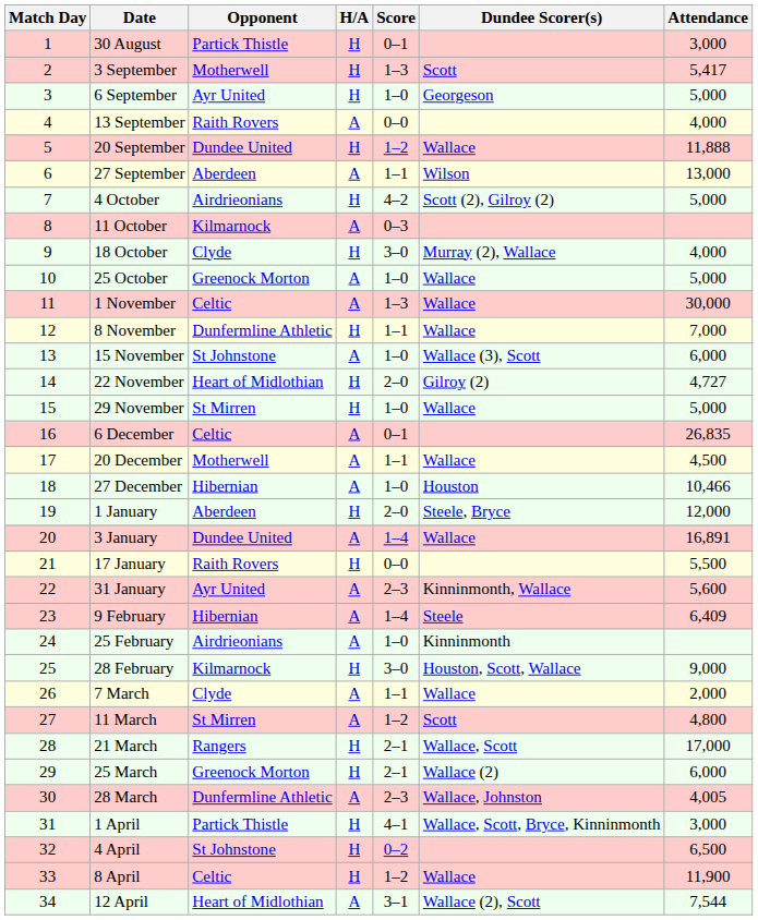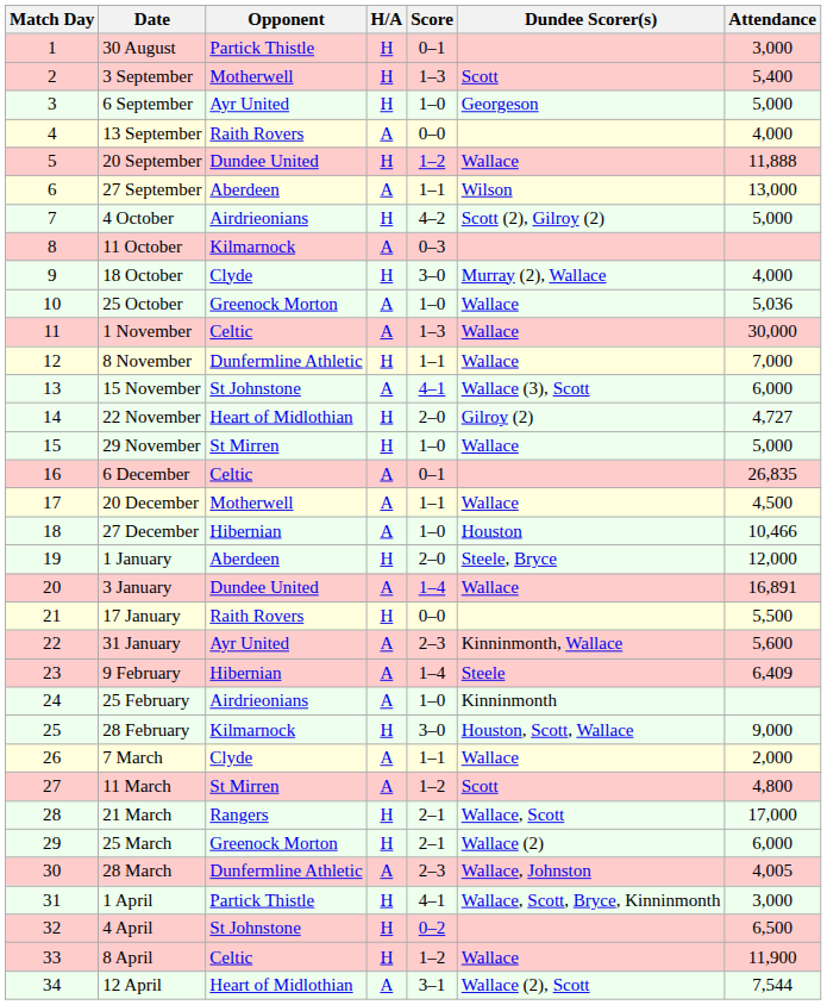 <table class="wikitable" style="text-align:center">
 <tr>
 <th>Match Day</th>
 <th>Date</th>
 <th>Opponent</th>
 <th>H/A</th>
 <th>Score</th>
 <th>Dundee Scorer(s)</th>
 <th>Attendance</th>
 </tr>
 <tr bgcolor="#FFCCCC">
 <td>1</td>
 <td align="left">30 August</td>
 <td align="left"><a href='#'>Partick Thistle</a></td>
 <td><a href='#'>H</a></td>
 <td>0–1</td>
 <td align="left"></td>
 <td>3,000</td>
 </tr>
 <tr bgcolor="#FFCCCC">
 <td>2</td>
 <td align="left">3 September</td>
 <td align="left"><a href='#'>Motherwell</a></td>
 <td><a href='#'>H</a></td>
 <td>1–3</td>
 <td align="left"><a href='#'>Scott</a></td>
-<td>5,417</td>
+<td>5,400</td>
 </tr>
 <tr bgcolor="#EEFFEE">
 <td>3</td>
 <td align="left">6 September</td>
 <td align="left"><a href='#'>Ayr United</a></td>
 <td><a href='#'>H</a></td>
 <td>1–0</td>
 <td align="left"><a href='#'>Georgeson</a></td>
 <td>5,000</td>
 </tr>
 <tr bgcolor="#FFFFDD">
 <td>4</td>
 <td align="left">13 September</td>
 <td align="left"><a href='#'>Raith Rovers</a></td>
 <td><a href='#'>A</a></td>
 <td>0–0</td>
 <td align="left"></td>
 <td>4,000</td>
 </tr>
 <tr bgcolor="#FFCCCC">
 <td>5</td>
 <td align="left">20 September</td>
 <td align="left"><a href='#'>Dundee United</a></td>
 <td><a href='#'>H</a></td>
 <td><a href='#'>1–2</a></td>
 <td align="left"><a href='#'>Wallace</a></td>
 <td>11,888</td>
 </tr>
 <tr bgcolor="#FFFFDD">
 <td>6</td>
 <td align="left">27 September</td>
 <td align="left"><a href='#'>Aberdeen</a></td>
 <td><a href='#'>A</a></td>
 <td>1–1</td>
 <td align="left"><a href='#'>Wilson</a></td>
 <td>13,000</td>
 </tr>
 <tr bgcolor="#EEFFEE">
 <td>7</td>
 <td align="left">4 October</td>
 <td align="left"><a href='#'>Airdrieonians</a></td>
 <td><a href='#'>H</a></td>
 <td>4–2</td>
 <td align="left"><a href='#'>Scott</a> (2), <a href='#'>Gilroy</a> (2)</td>
 <td>5,000</td>
 </tr>
 <tr bgcolor="#FFCCCC">
 <td>8</td>
 <td align="left">11 October</td>
 <td align="left"><a href='#'>Kilmarnock</a></td>
 <td><a href='#'>A</a></td>
 <td>0–3</td>
 <td align="left"></td>
 <td></td>
 </tr>
 <tr bgcolor="#EEFFEE">
 <td>9</td>
 <td align="left">18 October</td>
 <td align="left"><a href='#'>Clyde</a></td>
 <td><a href='#'>H</a></td>
 <td>3–0</td>
 <td align="left"><a href='#'>Murray</a> (2), <a href='#'>Wallace</a></td>
 <td>4,000</td>
 </tr>
 <tr bgcolor="#EEFFEE">
 <td>10</td>
 <td align="left">25 October</td>
 <td align="left"><a href='#'>Greenock Morton</a></td>
 <td><a href='#'>A</a></td>
 <td>1–0</td>
 <td align="left"><a href='#'>Wallace</a></td>
-<td>5,000</td>
+<td>5,036</td>
 </tr>
 <tr bgcolor="#FFCCCC">
 <td>11</td>
 <td align="left">1 November</td>
 <td align="left"><a href='#'>Celtic</a></td>
 <td><a href='#'>A</a></td>
 <td>1–3</td>
 <td align="left"><a href='#'>Wallace</a></td>
 <td>30,000</td>
 </tr>
 <tr bgcolor="#FFFFDD">
 <td>12</td>
 <td align="left">8 November</td>
 <td align="left"><a href='#'>Dunfermline Athletic</a></td>
 <td><a href='#'>H</a></td>
 <td>1–1</td>
 <td align="left"><a href='#'>Wallace</a></td>
 <td>7,000</td>
 </tr>
 <tr bgcolor="#EEFFEE">
 <td>13</td>
 <td align="left">15 November</td>
 <td align="left"><a href='#'>St Johnstone</a></td>
 <td><a href='#'>A</a></td>
-<td>1–0</td>
+<td><a href='#'>4–1</a></td>
 <td align="left"><a href='#'>Wallace</a> (3), <a href='#'>Scott</a></td>
 <td>6,000</td>
 </tr>
 <tr bgcolor="#EEFFEE">
 <td>14</td>
 <td align="left">22 November</td>
 <td align="left"><a href='#'>Heart of Midlothian</a></td>
 <td><a href='#'>H</a></td>
 <td>2–0</td>
 <td align="left"><a href='#'>Gilroy</a> (2)</td>
 <td>4,727</td>
 </tr>
 <tr bgcolor="#EEFFEE">
 <td>15</td>
 <td align="left">29 November</td>
 <td align="left"><a href='#'>St Mirren</a></td>
 <td><a href='#'>H</a></td>
 <td>1–0</td>
 <td align="left"><a href='#'>Wallace</a></td>
 <td>5,000</td>
 </tr>
 <tr bgcolor="#FFCCCC">
 <td>16</td>
 <td align="left">6 December</td>
 <td align="left"><a href='#'>Celtic</a></td>
 <td><a href='#'>A</a></td>
 <td>0–1</td>
 <td align="left"></td>
 <td>26,835</td>
 </tr>
 <tr bgcolor="#FFFFDD">
 <td>17</td>
 <td align="left">20 December</td>
 <td align="left"><a href='#'>Motherwell</a></td>
 <td><a href='#'>A</a></td>
 <td>1–1</td>
 <td align="left"><a href='#'>Wallace</a></td>
 <td>4,500</td>
 </tr>
 <tr bgcolor="#EEFFEE">
 <td>18</td>
 <td align="left">27 December</td>
 <td align="left"><a href='#'>Hibernian</a></td>
 <td><a href='#'>A</a></td>
 <td>1–0</td>
 <td align="left"><a href='#'>Houston</a></td>
 <td>10,466</td>
 </tr>
 <tr bgcolor="#EEFFEE">
 <td>19</td>
 <td align="left">1 January</td>
 <td align="left"><a href='#'>Aberdeen</a></td>
 <td><a href='#'>H</a></td>
 <td>2–0</td>
 <td align="left"><a href='#'>Steele</a>, <a href='#'>Bryce</a></td>
 <td>12,000</td>
 </tr>
 <tr bgcolor="#FFCCCC">
 <td>20</td>
 <td align="left">3 January</td>
 <td align="left"><a href='#'>Dundee United</a></td>
 <td><a href='#'>A</a></td>
 <td><a href='#'>1–4</a></td>
 <td align="left"><a href='#'>Wallace</a></td>
 <td>16,891</td>
 </tr>
 <tr bgcolor="#FFFFDD">
 <td>21</td>
 <td align="left">17 January</td>
 <td align="left"><a href='#'>Raith Rovers</a></td>
 <td><a href='#'>H</a></td>
 <td>0–0</td>
 <td align="left"></td>
 <td>5,500</td>
 </tr>
 <tr bgcolor="#FFCCCC">
 <td>22</td>
 <td align="left">31 January</td>
 <td align="left"><a href='#'>Ayr United</a></td>
 <td><a href='#'>A</a></td>
 <td>2–3</td>
 <td align="left">Kinninmonth, <a href='#'>Wallace</a></td>
 <td>5,600</td>
 </tr>
 <tr bgcolor="#FFCCCC">
 <td>23</td>
 <td align="left">9 February</td>
 <td align="left"><a href='#'>Hibernian</a></td>
 <td><a href='#'>A</a></td>
 <td>1–4</td>
 <td align="left"><a href='#'>Steele</a></td>
 <td>6,409</td>
 </tr>
 <tr bgcolor="#EEFFEE">
 <td>24</td>
 <td align="left">25 February</td>
 <td align="left"><a href='#'>Airdrieonians</a></td>
 <td><a href='#'>A</a></td>
 <td>1–0</td>
 <td align="left">Kinninmonth</td>
 <td></td>
 </tr>
 <tr bgcolor="#EEFFEE">
 <td>25</td>
 <td align="left">28 February</td>
 <td align="left"><a href='#'>Kilmarnock</a></td>
 <td><a href='#'>H</a></td>
 <td>3–0</td>
 <td align="left"><a href='#'>Houston</a>, <a href='#'>Scott</a>, <a href='#'>Wallace</a></td>
 <td>9,000</td>
 </tr>
 <tr bgcolor="#FFFFDD">
 <td>26</td>
 <td align="left">7 March</td>
 <td align="left"><a href='#'>Clyde</a></td>
 <td><a href='#'>A</a></td>
 <td>1–1</td>
 <td align="left"><a href='#'>Wallace</a></td>
 <td>2,000</td>
 </tr>
 <tr bgcolor="#FFCCCC">
 <td>27</td>
 <td align="left">11 March</td>
 <td align="left"><a href='#'>St Mirren</a></td>
 <td><a href='#'>A</a></td>
 <td>1–2</td>
 <td align="left"><a href='#'>Scott</a></td>
 <td>4,800</td>
 </tr>
 <tr bgcolor="#EEFFEE">
 <td>28</td>
 <td align="left">21 March</td>
 <td align="left"><a href='#'>Rangers</a></td>
 <td><a href='#'>H</a></td>
 <td>2–1</td>
 <td align="left"><a href='#'>Wallace</a>, <a href='#'>Scott</a></td>
 <td>17,000</td>
 </tr>
 <tr bgcolor="#EEFFEE">
 <td>29</td>
 <td align="left">25 March</td>
 <td align="left"><a href='#'>Greenock Morton</a></td>
 <td><a href='#'>H</a></td>
 <td>2–1</td>
 <td align="left"><a href='#'>Wallace</a> (2)</td>
 <td>6,000</td>
 </tr>
 <tr bgcolor="#FFCCCC">
 <td>30</td>
 <td align="left">28 March</td>
 <td align="left"><a href='#'>Dunfermline Athletic</a></td>
 <td><a href='#'>A</a></td>
 <td>2–3</td>
 <td align="left"><a href='#'>Wallace</a>, <a href='#'>Johnston</a></td>
 <td>4,005</td>
 </tr>
 <tr bgcolor="#EEFFEE">
 <td>31</td>
 <td align="left">1 April</td>
 <td align="left"><a href='#'>Partick Thistle</a></td>
 <td><a href='#'>H</a></td>
 <td>4–1</td>
 <td align="left"><a href='#'>Wallace</a>, <a href='#'>Scott</a>, <a href='#'>Bryce</a>, Kinninmonth</td>
 <td>3,000</td>
 </tr>
 <tr bgcolor="#FFCCCC">
 <td>32</td>
 <td align="left">4 April</td>
 <td align="left"><a href='#'>St Johnstone</a></td>
 <td><a href='#'>H</a></td>
 <td><a href='#'>0–2</a></td>
 <td align="left"></td>
 <td>6,500</td>
 </tr>
 <tr bgcolor="#FFCCCC">
 <td>33</td>
 <td align="left">8 April</td>
 <td align="left"><a href='#'>Celtic</a></td>
 <td><a href='#'>H</a></td>
 <td>1–2</td>
 <td align="left"><a href='#'>Wallace</a></td>
 <td>11,900</td>
 </tr>
 <tr bgcolor="#EEFFEE">
 <td>34</td>
 <td align="left">12 April</td>
 <td align="left"><a href='#'>Heart of Midlothian</a></td>
 <td><a href='#'>A</a></td>
 <td>3–1</td>
 <td align="left"><a href='#'>Wallace</a> (2), <a href='#'>Scott</a></td>
 <td>7,544</td>
 </tr>
 </table>
